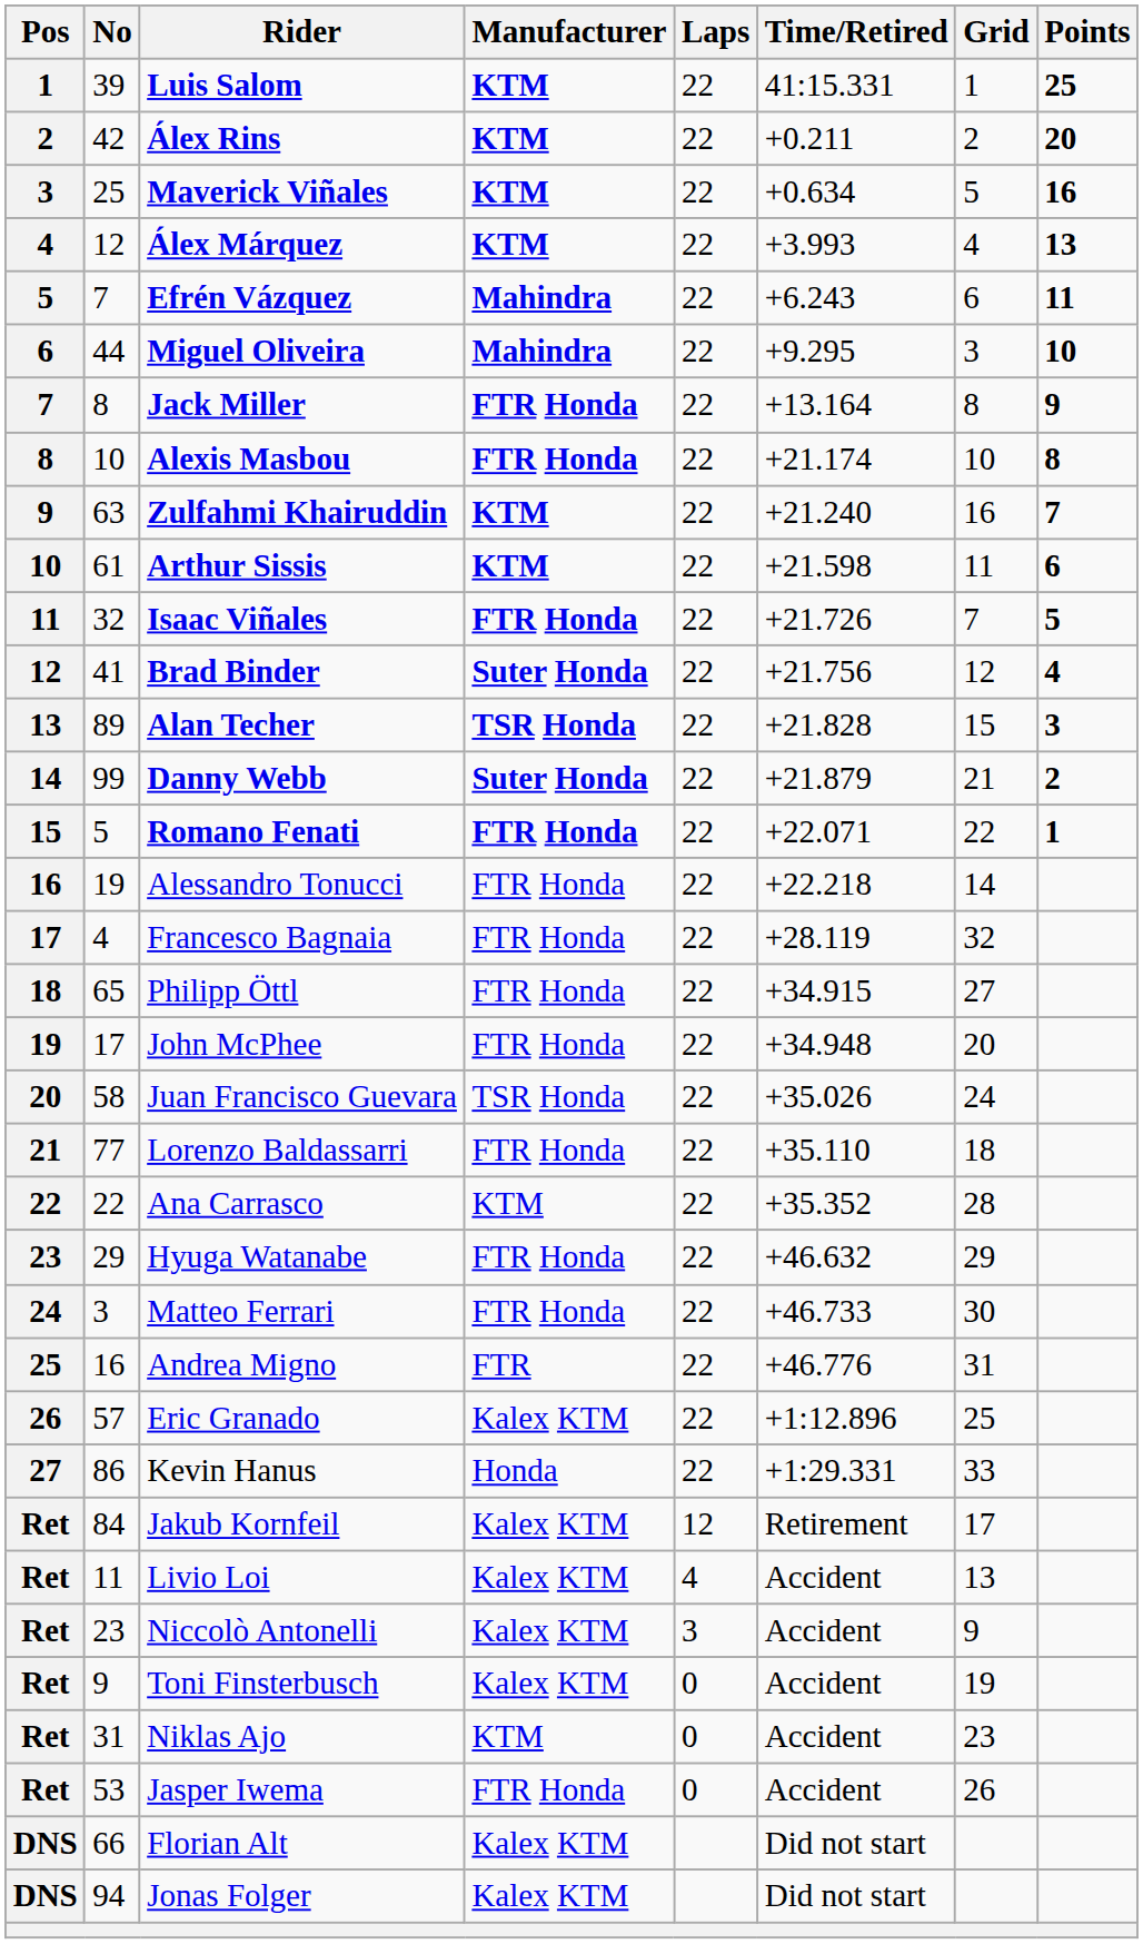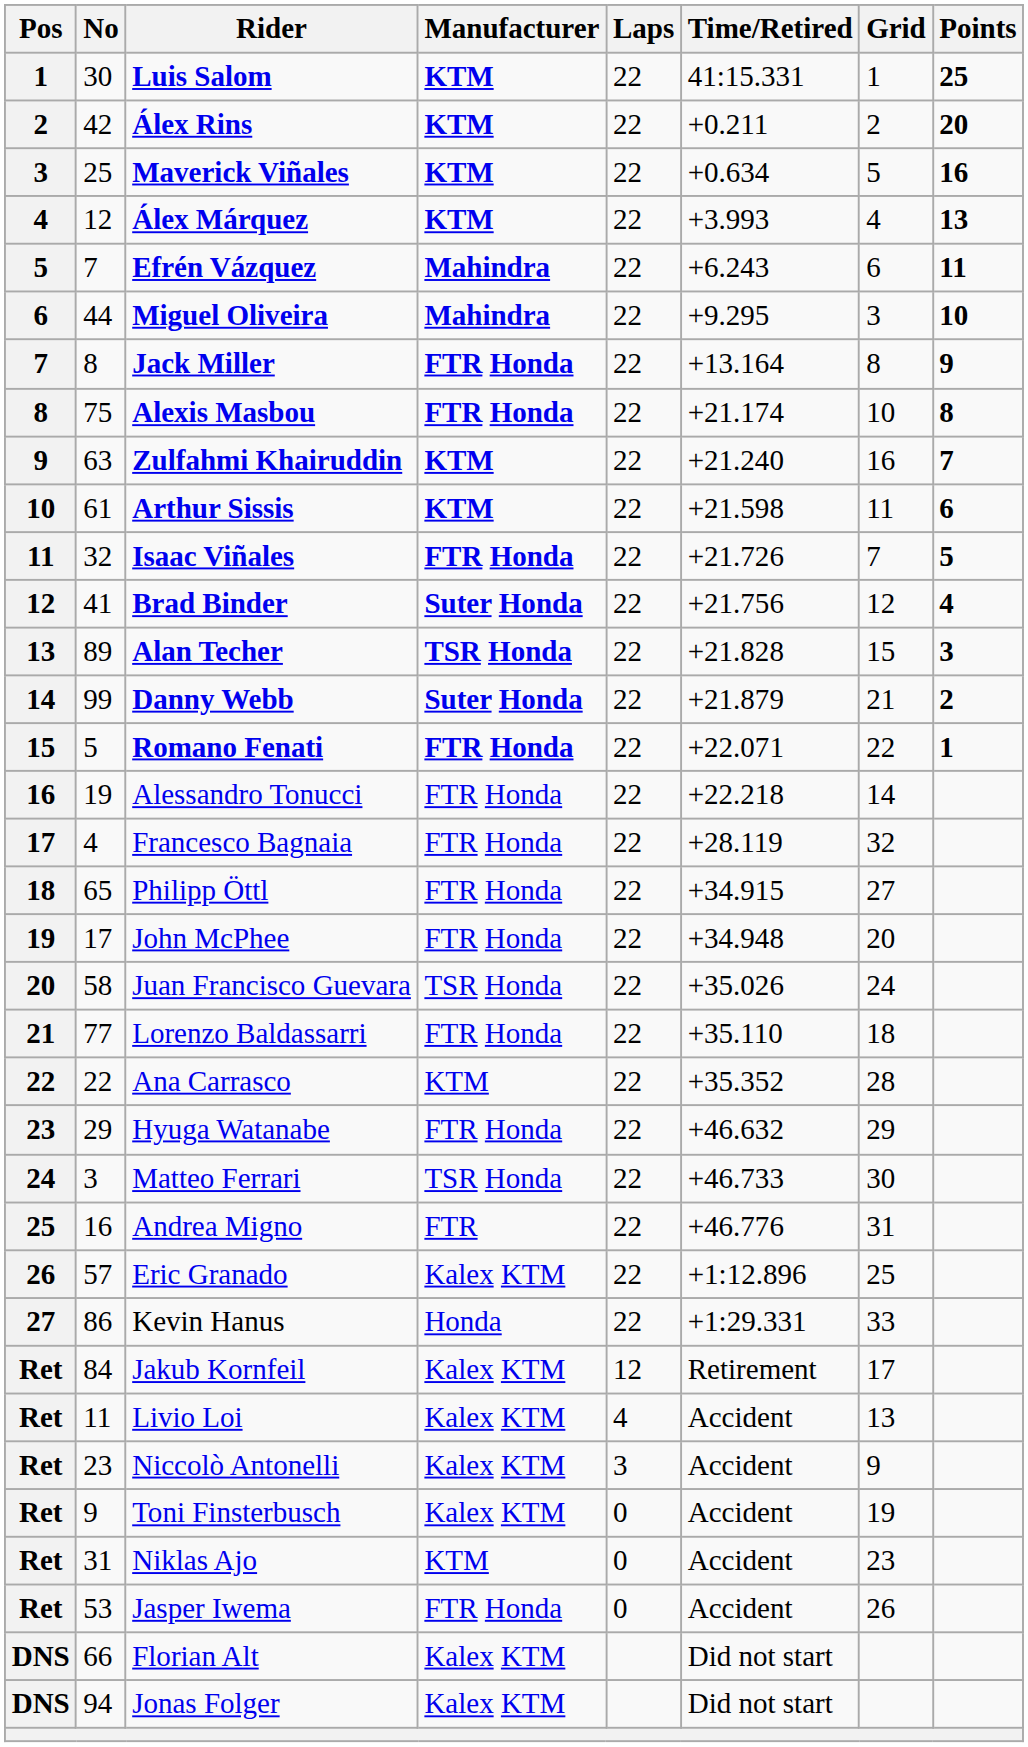 <table class="wikitable" style="font-size: 95%;">
 <tr>
 <th>Pos</th>
 <th>No</th>
 <th>Rider</th>
 <th>Manufacturer</th>
 <th>Laps</th>
 <th>Time/Retired</th>
 <th>Grid</th>
 <th>Points</th>
 </tr>
 <tr>
 <th>1</th>
-<td>39</td>
+<td>30</td>
 <td> <strong><a href='#'>Luis Salom</a></strong></td>
 <td><strong><a href='#'>KTM</a></strong></td>
 <td>22</td>
 <td>41:15.331</td>
 <td>1</td>
 <td><strong>25</strong></td>
 </tr>
 <tr>
 <th>2</th>
 <td>42</td>
 <td> <strong><a href='#'>Álex Rins</a></strong></td>
 <td><strong><a href='#'>KTM</a></strong></td>
 <td>22</td>
 <td>+0.211</td>
 <td>2</td>
 <td><strong>20</strong></td>
 </tr>
 <tr>
 <th>3</th>
 <td>25</td>
 <td> <strong><a href='#'>Maverick Viñales</a></strong></td>
 <td><strong><a href='#'>KTM</a></strong></td>
 <td>22</td>
 <td>+0.634</td>
 <td>5</td>
 <td><strong>16</strong></td>
 </tr>
 <tr>
 <th>4</th>
 <td>12</td>
 <td> <strong><a href='#'>Álex Márquez</a></strong></td>
 <td><strong><a href='#'>KTM</a></strong></td>
 <td>22</td>
 <td>+3.993</td>
 <td>4</td>
 <td><strong>13</strong></td>
 </tr>
 <tr>
 <th>5</th>
 <td>7</td>
 <td> <strong><a href='#'>Efrén Vázquez</a></strong></td>
 <td><strong><a href='#'>Mahindra</a></strong></td>
 <td>22</td>
 <td>+6.243</td>
 <td>6</td>
 <td><strong>11</strong></td>
 </tr>
 <tr>
 <th>6</th>
 <td>44</td>
 <td> <strong><a href='#'>Miguel Oliveira</a></strong></td>
 <td><strong><a href='#'>Mahindra</a></strong></td>
 <td>22</td>
 <td>+9.295</td>
 <td>3</td>
 <td><strong>10</strong></td>
 </tr>
 <tr>
 <th>7</th>
 <td>8</td>
 <td> <strong><a href='#'>Jack Miller</a></strong></td>
 <td><strong><a href='#'>FTR</a> <a href='#'>Honda</a></strong></td>
 <td>22</td>
 <td>+13.164</td>
 <td>8</td>
 <td><strong>9</strong></td>
 </tr>
 <tr>
 <th>8</th>
-<td>10</td>
+<td>75</td>
 <td> <strong><a href='#'>Alexis Masbou</a></strong></td>
 <td><strong><a href='#'>FTR</a> <a href='#'>Honda</a></strong></td>
 <td>22</td>
 <td>+21.174</td>
 <td>10</td>
 <td><strong>8</strong></td>
 </tr>
 <tr>
 <th>9</th>
 <td>63</td>
 <td> <strong><a href='#'>Zulfahmi Khairuddin</a></strong></td>
 <td><strong><a href='#'>KTM</a></strong></td>
 <td>22</td>
 <td>+21.240</td>
 <td>16</td>
 <td><strong>7</strong></td>
 </tr>
 <tr>
 <th>10</th>
 <td>61</td>
 <td> <strong><a href='#'>Arthur Sissis</a></strong></td>
 <td><strong><a href='#'>KTM</a></strong></td>
 <td>22</td>
 <td>+21.598</td>
 <td>11</td>
 <td><strong>6</strong></td>
 </tr>
 <tr>
 <th>11</th>
 <td>32</td>
 <td> <strong><a href='#'>Isaac Viñales</a></strong></td>
 <td><strong><a href='#'>FTR</a> <a href='#'>Honda</a></strong></td>
 <td>22</td>
 <td>+21.726</td>
 <td>7</td>
 <td><strong>5</strong></td>
 </tr>
 <tr>
 <th>12</th>
 <td>41</td>
 <td> <strong><a href='#'>Brad Binder</a></strong></td>
 <td><strong><a href='#'>Suter</a> <a href='#'>Honda</a></strong></td>
 <td>22</td>
 <td>+21.756</td>
 <td>12</td>
 <td><strong>4</strong></td>
 </tr>
 <tr>
 <th>13</th>
 <td>89</td>
 <td> <strong><a href='#'>Alan Techer</a></strong></td>
 <td><strong><a href='#'>TSR</a> <a href='#'>Honda</a></strong></td>
 <td>22</td>
 <td>+21.828</td>
 <td>15</td>
 <td><strong>3</strong></td>
 </tr>
 <tr>
 <th>14</th>
 <td>99</td>
 <td> <strong><a href='#'>Danny Webb</a></strong></td>
 <td><strong><a href='#'>Suter</a> <a href='#'>Honda</a></strong></td>
 <td>22</td>
 <td>+21.879</td>
 <td>21</td>
 <td><strong>2</strong></td>
 </tr>
 <tr>
 <th>15</th>
 <td>5</td>
 <td> <strong><a href='#'>Romano Fenati</a></strong></td>
 <td><strong><a href='#'>FTR</a> <a href='#'>Honda</a></strong></td>
 <td>22</td>
 <td>+22.071</td>
 <td>22</td>
 <td><strong>1</strong></td>
 </tr>
 <tr>
 <th>16</th>
 <td>19</td>
 <td> <a href='#'>Alessandro Tonucci</a></td>
 <td><a href='#'>FTR</a> <a href='#'>Honda</a></td>
 <td>22</td>
 <td>+22.218</td>
 <td>14</td>
 <td></td>
 </tr>
 <tr>
 <th>17</th>
 <td>4</td>
 <td> <a href='#'>Francesco Bagnaia</a></td>
 <td><a href='#'>FTR</a> <a href='#'>Honda</a></td>
 <td>22</td>
 <td>+28.119</td>
 <td>32</td>
 <td></td>
 </tr>
 <tr>
 <th>18</th>
 <td>65</td>
 <td> <a href='#'>Philipp Öttl</a></td>
 <td><a href='#'>FTR</a> <a href='#'>Honda</a></td>
 <td>22</td>
 <td>+34.915</td>
 <td>27</td>
 <td></td>
 </tr>
 <tr>
 <th>19</th>
 <td>17</td>
 <td> <a href='#'>John McPhee</a></td>
 <td><a href='#'>FTR</a> <a href='#'>Honda</a></td>
 <td>22</td>
 <td>+34.948</td>
 <td>20</td>
 <td></td>
 </tr>
 <tr>
 <th>20</th>
 <td>58</td>
 <td> <a href='#'>Juan Francisco Guevara</a></td>
 <td><a href='#'>TSR</a> <a href='#'>Honda</a></td>
 <td>22</td>
 <td>+35.026</td>
 <td>24</td>
 <td></td>
 </tr>
 <tr>
 <th>21</th>
 <td>77</td>
 <td> <a href='#'>Lorenzo Baldassarri</a></td>
 <td><a href='#'>FTR</a> <a href='#'>Honda</a></td>
 <td>22</td>
 <td>+35.110</td>
 <td>18</td>
 <td></td>
 </tr>
 <tr>
 <th>22</th>
 <td>22</td>
 <td> <a href='#'>Ana Carrasco</a></td>
 <td><a href='#'>KTM</a></td>
 <td>22</td>
 <td>+35.352</td>
 <td>28</td>
 <td></td>
 </tr>
 <tr>
 <th>23</th>
 <td>29</td>
 <td> <a href='#'>Hyuga Watanabe</a></td>
 <td><a href='#'>FTR</a> <a href='#'>Honda</a></td>
 <td>22</td>
 <td>+46.632</td>
 <td>29</td>
 <td></td>
 </tr>
 <tr>
 <th>24</th>
 <td>3</td>
 <td> <a href='#'>Matteo Ferrari</a></td>
-<td><a href='#'>FTR</a> <a href='#'>Honda</a></td>
+<td><a href='#'>TSR</a> <a href='#'>Honda</a></td>
 <td>22</td>
 <td>+46.733</td>
 <td>30</td>
 <td></td>
 </tr>
 <tr>
 <th>25</th>
 <td>16</td>
 <td> <a href='#'>Andrea Migno</a></td>
 <td><a href='#'>FTR</a></td>
 <td>22</td>
 <td>+46.776</td>
 <td>31</td>
 <td></td>
 </tr>
 <tr>
 <th>26</th>
 <td>57</td>
 <td> <a href='#'>Eric Granado</a></td>
 <td><a href='#'>Kalex</a> <a href='#'>KTM</a></td>
 <td>22</td>
 <td>+1:12.896</td>
 <td>25</td>
 <td></td>
 </tr>
 <tr>
 <th>27</th>
 <td>86</td>
 <td> Kevin Hanus</td>
 <td><a href='#'>Honda</a></td>
 <td>22</td>
 <td>+1:29.331</td>
 <td>33</td>
 <td></td>
 </tr>
 <tr>
 <th>Ret</th>
 <td>84</td>
 <td> <a href='#'>Jakub Kornfeil</a></td>
 <td><a href='#'>Kalex</a> <a href='#'>KTM</a></td>
 <td>12</td>
 <td>Retirement</td>
 <td>17</td>
 <td></td>
 </tr>
 <tr>
 <th>Ret</th>
 <td>11</td>
 <td> <a href='#'>Livio Loi</a></td>
 <td><a href='#'>Kalex</a> <a href='#'>KTM</a></td>
 <td>4</td>
 <td>Accident</td>
 <td>13</td>
 <td></td>
 </tr>
 <tr>
 <th>Ret</th>
 <td>23</td>
 <td> <a href='#'>Niccolò Antonelli</a></td>
 <td><a href='#'>Kalex</a> <a href='#'>KTM</a></td>
 <td>3</td>
 <td>Accident</td>
 <td>9</td>
 <td></td>
 </tr>
 <tr>
 <th>Ret</th>
 <td>9</td>
 <td> <a href='#'>Toni Finsterbusch</a></td>
 <td><a href='#'>Kalex</a> <a href='#'>KTM</a></td>
 <td>0</td>
 <td>Accident</td>
 <td>19</td>
 <td></td>
 </tr>
 <tr>
 <th>Ret</th>
 <td>31</td>
 <td> <a href='#'>Niklas Ajo</a></td>
 <td><a href='#'>KTM</a></td>
 <td>0</td>
 <td>Accident</td>
 <td>23</td>
 <td></td>
 </tr>
 <tr>
 <th>Ret</th>
 <td>53</td>
 <td> <a href='#'>Jasper Iwema</a></td>
 <td><a href='#'>FTR</a> <a href='#'>Honda</a></td>
 <td>0</td>
 <td>Accident</td>
 <td>26</td>
 <td></td>
 </tr>
 <tr>
 <th>DNS</th>
 <td>66</td>
 <td> <a href='#'>Florian Alt</a></td>
 <td><a href='#'>Kalex</a> <a href='#'>KTM</a></td>
 <td></td>
 <td>Did not start</td>
 <td></td>
 <td></td>
 </tr>
 <tr>
 <th>DNS</th>
 <td>94</td>
 <td> <a href='#'>Jonas Folger</a></td>
 <td><a href='#'>Kalex</a> <a href='#'>KTM</a></td>
 <td></td>
 <td>Did not start</td>
 <td></td>
 <td></td>
 </tr>
 <tr>
 <th colspan=8></th>
 </tr>
 </table>
